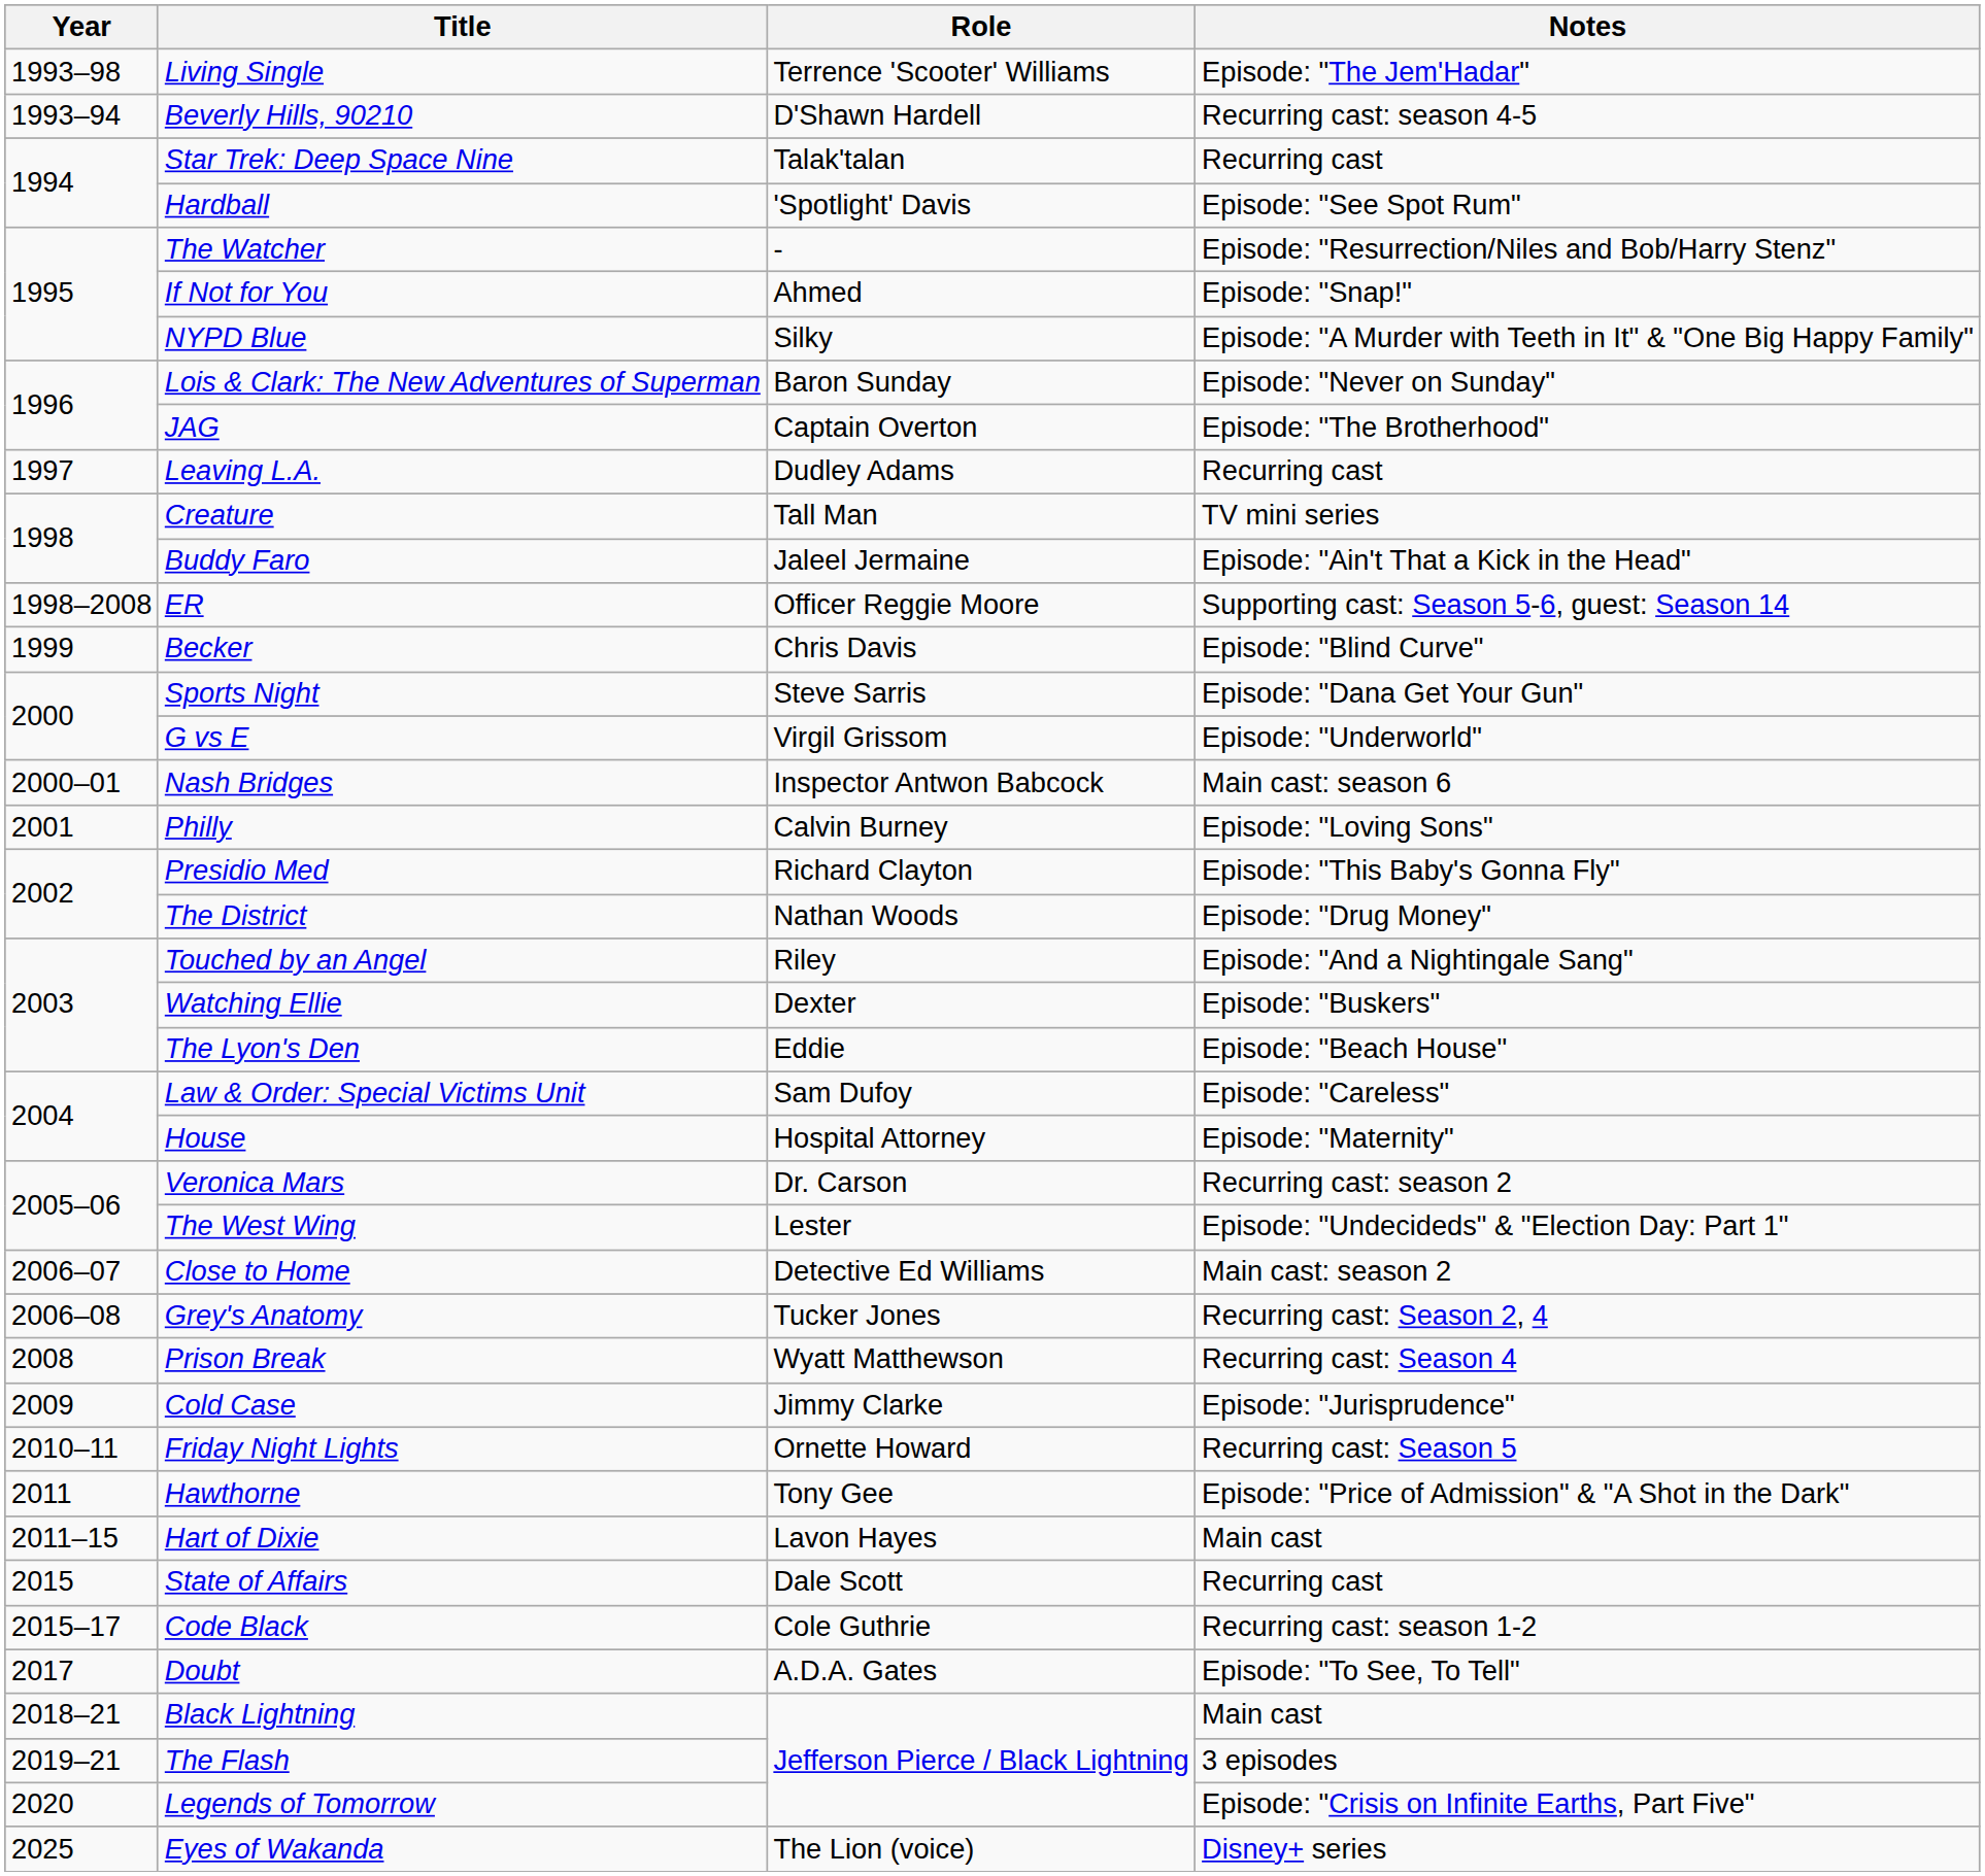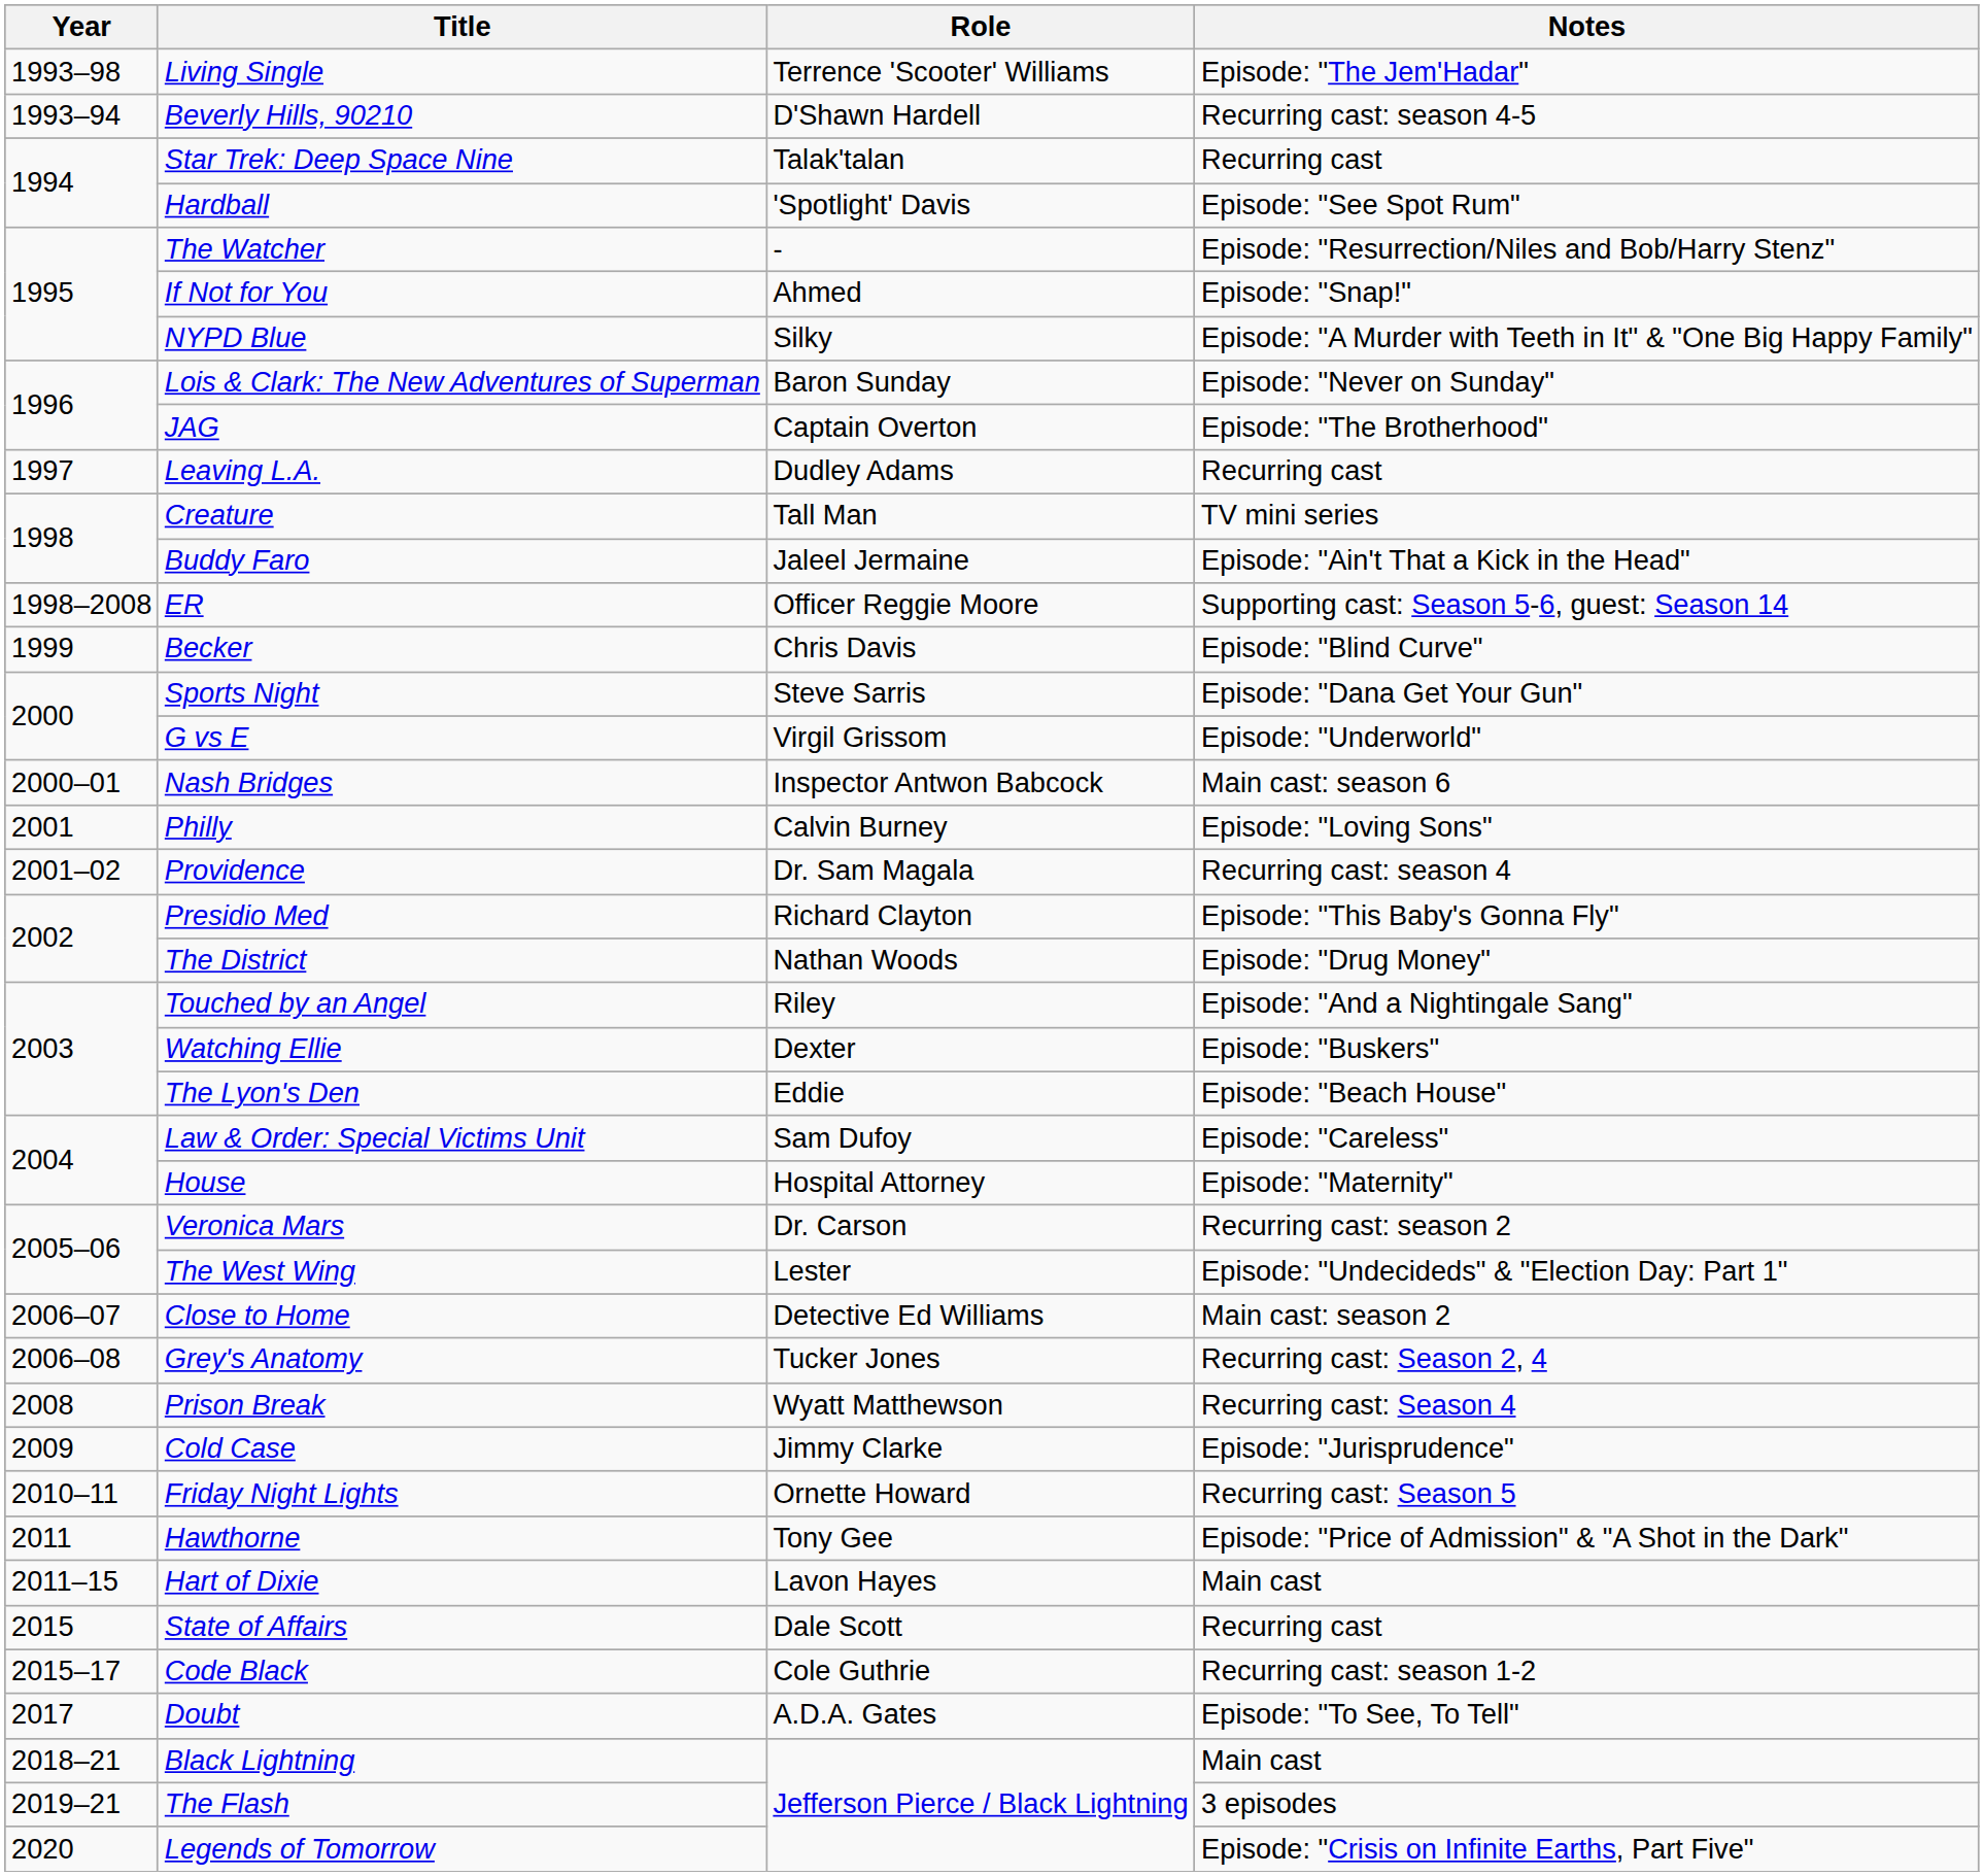 <table class="wikitable sortable">
 <tr>
 <th>Year</th>
 <th>Title</th>
 <th>Role</th>
 <th class="unsortable">Notes</th>
 </tr>
 <tr>
 <td>1993–98</td>
 <td><em><a href='#'>Living Single</a></em></td>
 <td>Terrence 'Scooter' Williams</td>
 <td>Episode: "<a href='#'>The Jem'Hadar</a>"</td>
 </tr>
 <tr>
 <td>1993–94</td>
 <td><em><a href='#'>Beverly Hills, 90210</a></em></td>
 <td>D'Shawn Hardell</td>
 <td>Recurring cast: season 4-5</td>
 </tr>
 <tr>
 <td rowspan="2">1994</td>
 <td><em><a href='#'>Star Trek: Deep Space Nine</a></em></td>
 <td>Talak'talan</td>
 <td>Recurring cast</td>
 </tr>
 <tr>
 <td><em><a href='#'>Hardball</a></em></td>
 <td>'Spotlight' Davis</td>
 <td>Episode: "See Spot Rum"</td>
 </tr>
 <tr>
 <td rowspan="3">1995</td>
 <td><em><a href='#'>The Watcher</a></em></td>
 <td>-</td>
 <td>Episode: "Resurrection/Niles and Bob/Harry Stenz"</td>
 </tr>
 <tr>
 <td><em><a href='#'>If Not for You</a></em></td>
 <td>Ahmed</td>
 <td>Episode: "Snap!"</td>
 </tr>
 <tr>
 <td><em><a href='#'>NYPD Blue</a></em></td>
 <td>Silky</td>
 <td>Episode: "A Murder with Teeth in It" & "One Big Happy Family"</td>
 </tr>
 <tr>
 <td rowspan="2">1996</td>
 <td><em><a href='#'>Lois & Clark: The New Adventures of Superman</a></em></td>
 <td>Baron Sunday</td>
 <td>Episode: "Never on Sunday"</td>
 </tr>
 <tr>
 <td><em><a href='#'>JAG</a></em></td>
 <td>Captain Overton</td>
 <td>Episode: "The Brotherhood"</td>
 </tr>
 <tr>
 <td>1997</td>
 <td><em><a href='#'>Leaving L.A.</a></em></td>
 <td>Dudley Adams</td>
 <td>Recurring cast</td>
 </tr>
 <tr>
 <td rowspan="2">1998</td>
 <td><em><a href='#'>Creature</a></em></td>
 <td>Tall Man</td>
 <td>TV mini series</td>
 </tr>
 <tr>
 <td><em><a href='#'>Buddy Faro</a></em></td>
 <td>Jaleel Jermaine</td>
 <td>Episode: "Ain't That a Kick in the Head"</td>
 </tr>
 <tr>
 <td>1998–2008</td>
 <td><em><a href='#'>ER</a></em></td>
 <td>Officer Reggie Moore</td>
 <td>Supporting cast: <a href='#'>Season 5</a>-<a href='#'>6</a>, guest: <a href='#'>Season 14</a></td>
 </tr>
 <tr>
 <td>1999</td>
 <td><em><a href='#'>Becker</a></em></td>
 <td>Chris Davis</td>
 <td>Episode: "Blind Curve"</td>
 </tr>
 <tr>
 <td rowspan="2">2000</td>
 <td><em><a href='#'>Sports Night</a></em></td>
 <td>Steve Sarris</td>
 <td>Episode: "Dana Get Your Gun"</td>
 </tr>
 <tr>
 <td><em><a href='#'>G vs E</a></em></td>
 <td>Virgil Grissom</td>
 <td>Episode: "Underworld"</td>
 </tr>
 <tr>
 <td>2000–01</td>
 <td><em><a href='#'>Nash Bridges</a></em></td>
 <td>Inspector Antwon Babcock</td>
 <td>Main cast: season 6</td>
 </tr>
 <tr>
 <td>2001</td>
 <td><em><a href='#'>Philly</a></em></td>
 <td>Calvin Burney</td>
 <td>Episode: "Loving Sons"</td>
+</tr>
+<tr>
+<td>2001–02</td>
+<td><em><a href='#'>Providence</a></em></td>
+<td>Dr. Sam Magala</td>
+<td>Recurring cast: season 4</td>
 </tr>
 <tr>
 <td rowspan="2">2002</td>
 <td><em><a href='#'>Presidio Med</a></em></td>
 <td>Richard Clayton</td>
 <td>Episode: "This Baby's Gonna Fly"</td>
 </tr>
 <tr>
 <td><em><a href='#'>The District</a></em></td>
 <td>Nathan Woods</td>
 <td>Episode: "Drug Money"</td>
 </tr>
 <tr>
 <td rowspan="3">2003</td>
 <td><em><a href='#'>Touched by an Angel</a></em></td>
 <td>Riley</td>
 <td>Episode: "And a Nightingale Sang"</td>
 </tr>
 <tr>
 <td><em><a href='#'>Watching Ellie</a></em></td>
 <td>Dexter</td>
 <td>Episode: "Buskers"</td>
 </tr>
 <tr>
 <td><em><a href='#'>The Lyon's Den</a></em></td>
 <td>Eddie</td>
 <td>Episode: "Beach House"</td>
 </tr>
 <tr>
 <td rowspan="2">2004</td>
 <td><em><a href='#'>Law & Order: Special Victims Unit</a></em></td>
 <td>Sam Dufoy</td>
 <td>Episode: "Careless"</td>
 </tr>
 <tr>
 <td><em><a href='#'>House</a></em></td>
 <td>Hospital Attorney</td>
 <td>Episode: "Maternity"</td>
 </tr>
 <tr>
 <td rowspan="2">2005–06</td>
 <td><em><a href='#'>Veronica Mars</a></em></td>
 <td>Dr. Carson</td>
 <td>Recurring cast: season 2</td>
 </tr>
 <tr>
 <td><em><a href='#'>The West Wing</a></em></td>
 <td>Lester</td>
 <td>Episode: "Undecideds" & "Election Day: Part 1"</td>
 </tr>
 <tr>
 <td>2006–07</td>
 <td><em><a href='#'>Close to Home</a></em></td>
 <td>Detective Ed Williams</td>
 <td>Main cast: season 2</td>
 </tr>
 <tr>
 <td>2006–08</td>
 <td><em><a href='#'>Grey's Anatomy</a></em></td>
 <td>Tucker Jones</td>
 <td>Recurring cast: <a href='#'>Season 2</a>, <a href='#'>4</a></td>
 </tr>
 <tr>
 <td>2008</td>
 <td><em><a href='#'>Prison Break</a></em></td>
 <td>Wyatt Matthewson</td>
 <td>Recurring cast: <a href='#'>Season 4</a></td>
 </tr>
 <tr>
 <td>2009</td>
 <td><em><a href='#'>Cold Case</a></em></td>
 <td>Jimmy Clarke</td>
 <td>Episode: "Jurisprudence"</td>
 </tr>
 <tr>
 <td>2010–11</td>
 <td><em><a href='#'>Friday Night Lights</a></em></td>
 <td>Ornette Howard</td>
 <td>Recurring cast: <a href='#'>Season 5</a></td>
 </tr>
 <tr>
 <td>2011</td>
 <td><em><a href='#'>Hawthorne</a></em></td>
 <td>Tony Gee</td>
 <td>Episode: "Price of Admission" & "A Shot in the Dark"</td>
 </tr>
 <tr>
 <td>2011–15</td>
 <td><em><a href='#'>Hart of Dixie</a></em></td>
 <td>Lavon Hayes</td>
 <td>Main cast</td>
 </tr>
 <tr>
 <td>2015</td>
 <td><em><a href='#'>State of Affairs</a></em></td>
 <td>Dale Scott</td>
 <td>Recurring cast</td>
 </tr>
 <tr>
 <td>2015–17</td>
 <td><em><a href='#'>Code Black</a></em></td>
 <td>Cole Guthrie</td>
 <td>Recurring cast: season 1-2</td>
 </tr>
 <tr>
 <td>2017</td>
 <td><em><a href='#'>Doubt</a></em></td>
 <td>A.D.A. Gates</td>
 <td>Episode: "To See, To Tell"</td>
 </tr>
 <tr>
 <td>2018–21</td>
 <td><em><a href='#'>Black Lightning</a></em></td>
 <td rowspan="3"><a href='#'>Jefferson Pierce / Black Lightning</a></td>
 <td>Main cast</td>
 </tr>
 <tr>
 <td>2019–21</td>
 <td><em><a href='#'>The Flash</a></em> </td>
 <td>3 episodes </td>
 </tr>
 <tr>
 <td>2020</td>
 <td><em><a href='#'>Legends of Tomorrow</a></em> </td>
 <td>Episode: "<a href='#'>Crisis on Infinite Earths</a>, Part Five"</td>
 </tr>
 <tr>
-<td>2025</td>
-<td><em><a href='#'>Eyes of Wakanda</a></em></td>
-<td>The Lion (voice)</td>
-<td><a href='#'>Disney+</a> series</td>
-</tr>
-<tr>
 </tr>
 </table>
